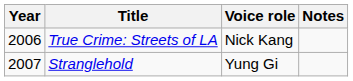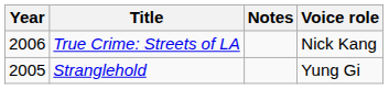 <table class="wikitable sortable">
 <tr>
 <th>Year</th>
 <th>Title</th>
+<th>Notes</th>
 <th>Voice role</th>
-<th>Notes</th>
 </tr>
 <tr>
 <td>2006</td>
 <td><em><a href='#'>True Crime: Streets of LA</a></em></td>
+<td></td>
 <td>Nick Kang</td>
-<td></td>
 </tr>
 <tr>
-<td>2007</td>
+<td>2005</td>
 <td><em><a href='#'>Stranglehold</a></em></td>
+<td></td>
 <td>Yung Gi</td>
-<td></td>
 </tr>
 </table>
